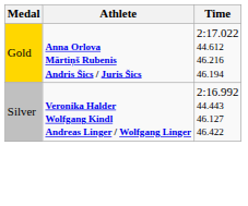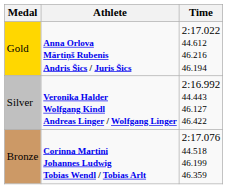 <table class="wikitable">
 <tr>
 <th>Medal</th>
 <th>Athlete</th>
 <th>Time</th>
 </tr>
 <tr>
 <td bgcolor="gold">Gold</td>
 <td><strong><br><small><a href='#'>Anna Orlova</a><br><a href='#'>Mārtiņš Rubenis</a><br><a href='#'>Andris Šics</a> / <a href='#'>Juris Šics</a></small></strong></td>
 <td>2:17.022 <br><small>44.612<br> 46.216<br> 46.194</small></td>
 </tr>
 <tr>
 <td bgcolor="silver">Silver</td>
 <td><strong><br><small><a href='#'>Veronika Halder</a><br><a href='#'>Wolfgang Kindl</a><br><a href='#'>Andreas Linger</a> / <a href='#'>Wolfgang Linger</a></small></strong></td>
 <td>2:16.992 <br><small>44.443<br> 46.127<br> 46.422</small></td>
 </tr>
+<tr>
+<td bgcolor="CC9966">Bronze</td>
+<td><strong><br><small><a href='#'>Corinna Martini</a><br><a href='#'>Johannes Ludwig</a><br><a href='#'>Tobias Wendl</a> / <a href='#'>Tobias Arlt</a></small></strong></td>
+<td>2:17.076 <br><small>44.518<br> 46.199<br> 46.359</small></td>
+</tr>
 </table>
